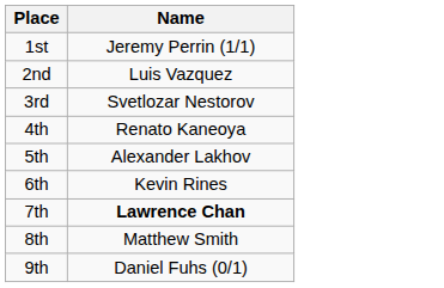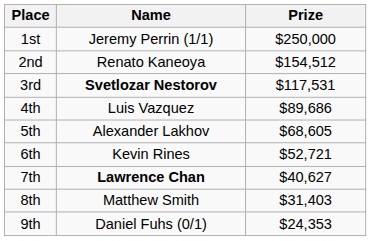 <table class="wikitable">
 <tr>
 <th width="50">Place</th>
 <th width="200">Name</th>
+<th width="125">Prize</th>
 </tr>
 <tr>
 <td align = "center">1st</td>
 <td align = "center">Jeremy Perrin (1/1)</td>
+<td align = "center">$250,000</td>
 </tr>
 <tr>
 <td align = "center">2nd</td>
-<td align = "center">Luis Vazquez</td>
+<td align = "center">Renato Kaneoya</td>
+<td align = "center">$154,512</td>
 </tr>
 <tr>
 <td align = "center">3rd</td>
-<td align = "center">Svetlozar Nestorov</td>
+<td align = "center"><strong>Svetlozar Nestorov</strong></td>
+<td align = "center">$117,531</td>
 </tr>
 <tr>
 <td align = "center">4th</td>
-<td align = "center">Renato Kaneoya</td>
+<td align = "center">Luis Vazquez</td>
+<td align = "center">$89,686</td>
 </tr>
 <tr>
 <td align = "center">5th</td>
 <td align = "center">Alexander Lakhov</td>
+<td align = "center">$68,605</td>
 </tr>
 <tr>
 <td align = "center">6th</td>
 <td align = "center">Kevin Rines</td>
+<td align = "center">$52,721</td>
 </tr>
 <tr>
 <td align = "center">7th</td>
 <td align = "center"><strong>Lawrence Chan</strong></td>
+<td align = "center">$40,627</td>
 </tr>
 <tr>
 <td align = "center">8th</td>
 <td align = "center">Matthew Smith</td>
+<td align = "center">$31,403</td>
 </tr>
 <tr>
 <td align = "center">9th</td>
 <td align = "center">Daniel Fuhs (0/1)</td>
+<td align = "center">$24,353</td>
 </tr>
 </table>
